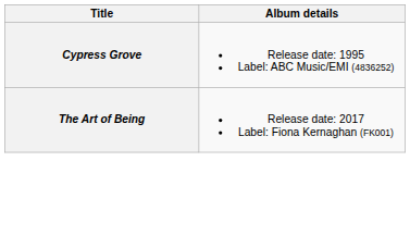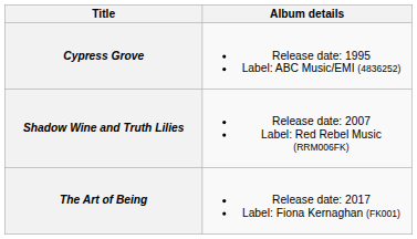 <table class="wikitable plainrowheaders" style="text-align:center;" border="1">
 <tr>
 <th scope="col" rowspan="1" style="width:17em;">Title</th>
 <th scope="col" rowspan="1" style="width:18em;">Album details</th>
 </tr>
 <tr>
 <th scope="row"><em>Cypress Grove</em></th>
 <td><br><ul><li>Release date: 1995</li><li>Label: ABC Music/EMI <small>(4836252)</small></li></ul></td>
 </tr>
 <tr>
+<th scope="row"><em>Shadow Wine and Truth Lilies</em></th>
+<td><br><ul><li>Release date: 2007</li><li>Label: Red Rebel Music <small>(RRM006FK)</small></li></ul></td>
+</tr>
+<tr>
 <th scope="row"><em>The Art of Being</em></th>
 <td><br><ul><li>Release date: 2017</li><li>Label: Fiona Kernaghan <small>(FK001)</small></li></ul></td>
 </tr>
 </table>
